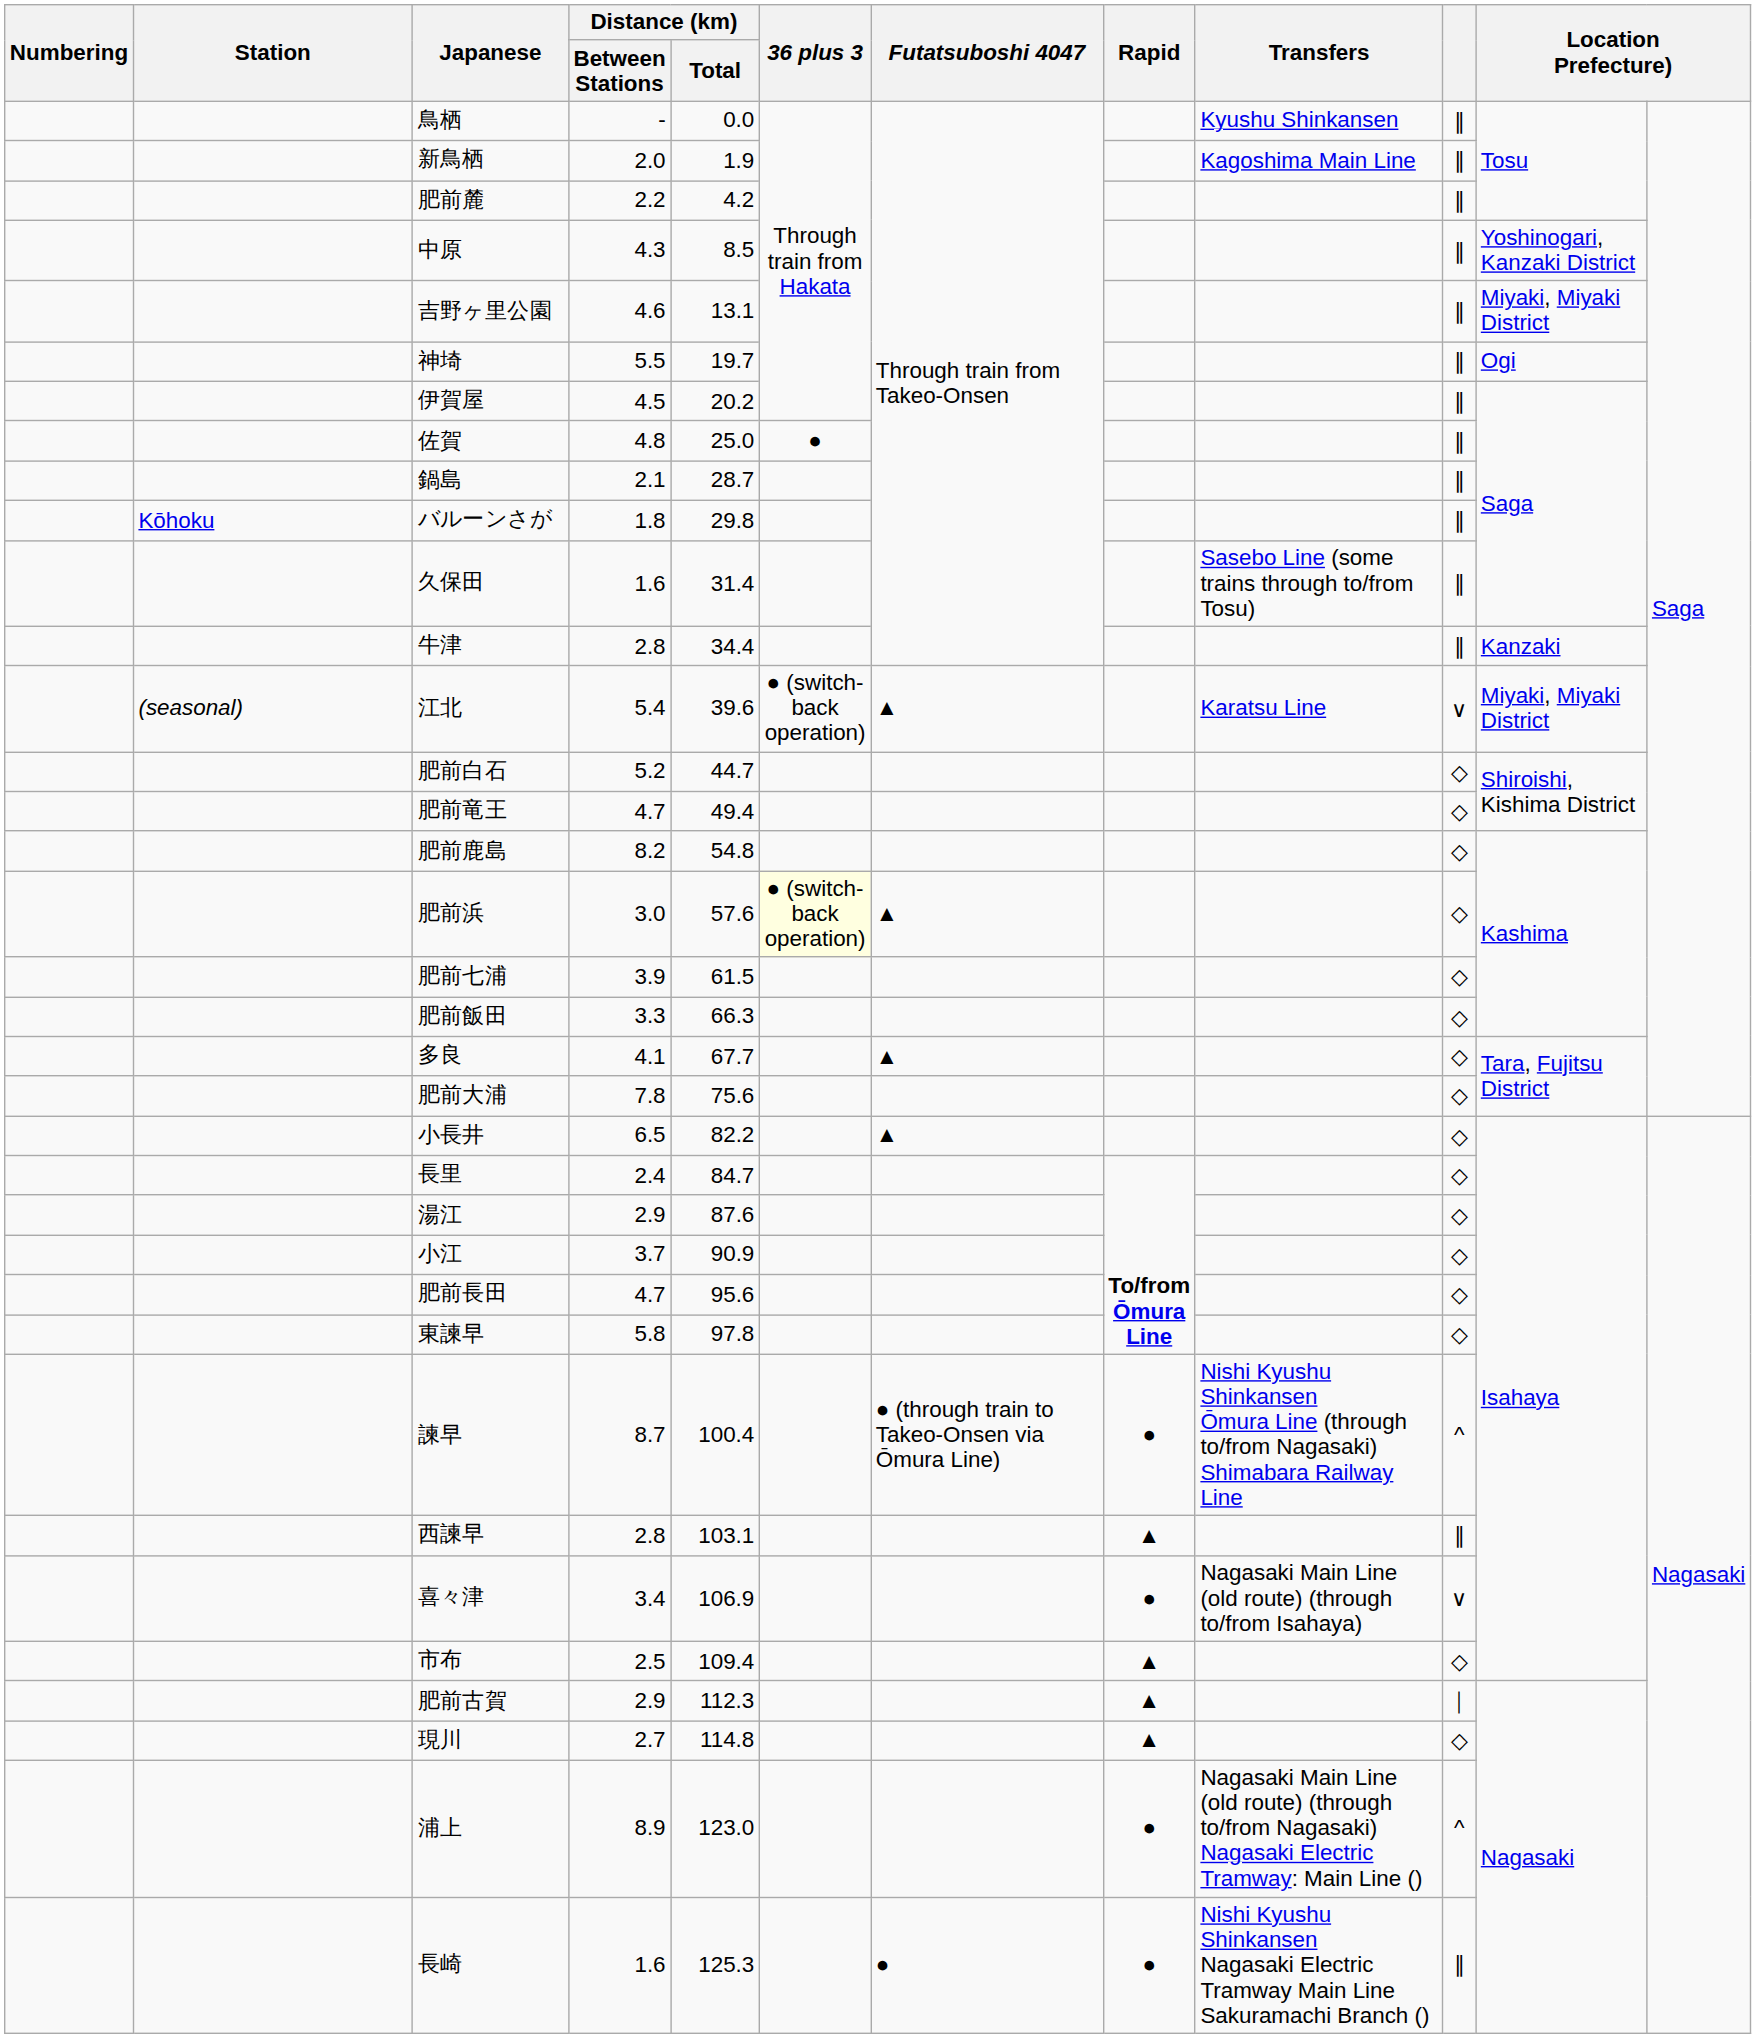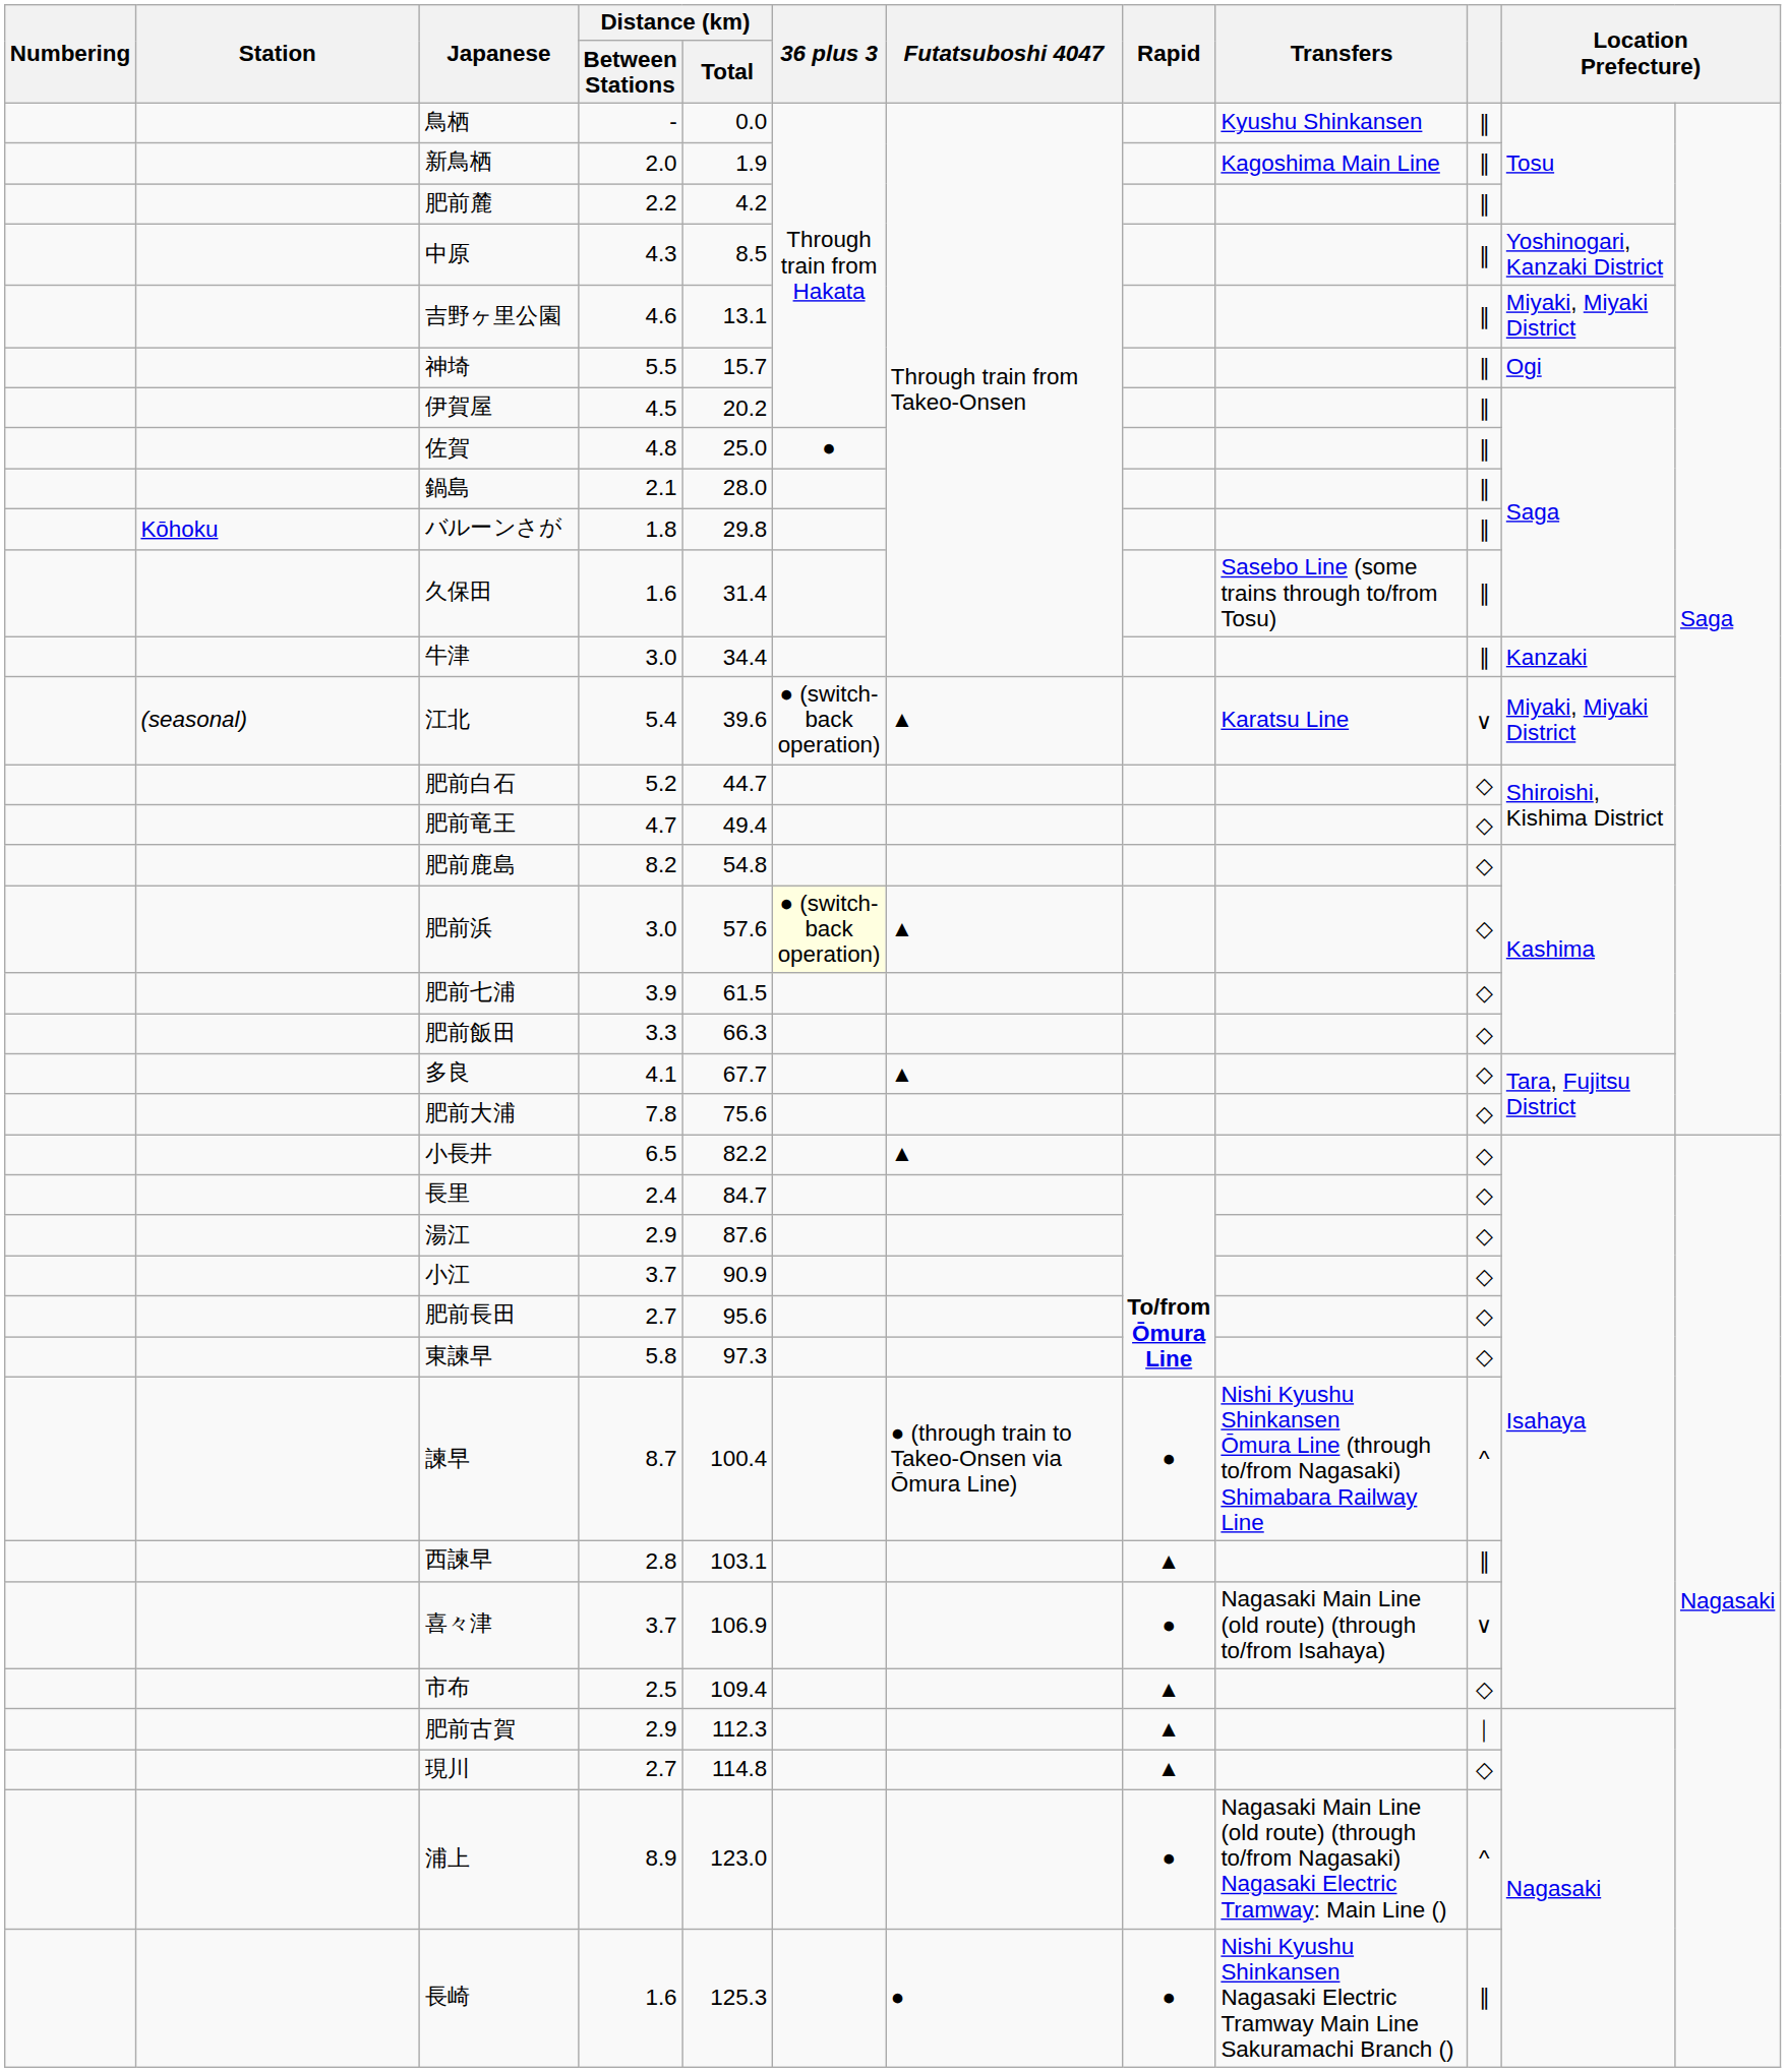 <table class="wikitable" rules="all">
 <tr>
 <th rowspan="2">Numbering</th>
 <th style="width:12em;" rowspan="2">Station</th>
 <th style="width:6.5em;" rowspan="2">Japanese</th>
 <th colspan="2">Distance (km)</th>
 <th style="width:1em;" rowspan="2"><em>36 plus 3</em></th>
 <th rowspan="2"><em>Futatsuboshi 4047</em></th>
 <th style="width:1em;" rowspan="2">Rapid</th>
 <th rowspan="2">Transfers</th>
 <th style="width:1em;" rowspan="2"> </th>
 <th colspan="2" rowspan="2">Location<br> Prefecture)</th>
 </tr>
 <tr>
 <th style="width:2.5em;">Between<br>Stations</th>
 <th style="width:3.5em;">Total</th>
 </tr>
 <tr>
 <td></td>
 <td></td>
 <td>鳥栖</td>
 <td style="text-align:right;">-</td>
 <td style="text-align:right;">0.0</td>
 <td rowspan="7" style="text-align:center;">Through train from <a href='#'>Hakata</a></td>
 <td rowspan="12">Through train from Takeo-Onsen</td>
 <td> </td>
 <td><a href='#'>Kyushu Shinkansen</a></td>
 <td style="text-align:center;">∥</td>
 <td rowspan="3"><a href='#'>Tosu</a></td>
 <td rowspan="21"><a href='#'>Saga</a></td>
 </tr>
 <tr>
 <td></td>
 <td></td>
 <td>新鳥栖</td>
 <td style="text-align:right;">2.0</td>
 <td style="text-align:right;">1.9</td>
 <td> </td>
 <td><a href='#'>Kagoshima Main Line</a></td>
 <td style="text-align:center;">∥</td>
 </tr>
 <tr>
 <td></td>
 <td></td>
 <td>肥前麓</td>
 <td style="text-align:right;">2.2</td>
 <td style="text-align:right;">4.2</td>
 <td> </td>
 <td> </td>
 <td style="text-align:center;">∥</td>
 </tr>
 <tr>
 <td></td>
 <td></td>
 <td>中原</td>
 <td style="text-align:right;">4.3</td>
 <td style="text-align:right;">8.5</td>
 <td> </td>
 <td> </td>
 <td style="text-align:center;">∥</td>
 <td><a href='#'>Yoshinogari</a>, <a href='#'>Kanzaki District</a></td>
 </tr>
 <tr>
 <td></td>
 <td></td>
 <td>吉野ヶ里公園</td>
 <td style="text-align:right;">4.6</td>
 <td style="text-align:right;">13.1</td>
 <td> </td>
 <td> </td>
 <td style="text-align:center;">∥</td>
 <td><a href='#'>Miyaki</a>, <a href='#'>Miyaki District</a></td>
 </tr>
 <tr>
 <td></td>
 <td></td>
 <td>神埼</td>
 <td style="text-align:right;">5.5</td>
-<td style="text-align:right;">19.7</td>
+<td style="text-align:right;">15.7</td>
 <td> </td>
 <td> </td>
 <td style="text-align:center;">∥</td>
 <td><a href='#'>Ogi</a></td>
 </tr>
 <tr>
 <td></td>
 <td></td>
 <td>伊賀屋</td>
 <td style="text-align:right;">4.5</td>
 <td style="text-align:right;">20.2</td>
 <td> </td>
 <td> </td>
 <td style="text-align:center;">∥</td>
 <td rowspan="5"><a href='#'>Saga</a></td>
 </tr>
 <tr>
 <td></td>
 <td></td>
 <td>佐賀</td>
 <td style="text-align:right;">4.8</td>
 <td style="text-align:right;">25.0</td>
 <td style="text-align:center;">●</td>
 <td> </td>
 <td> </td>
 <td style="text-align:center;">∥</td>
 </tr>
 <tr>
 <td></td>
 <td></td>
 <td>鍋島</td>
 <td style="text-align:right;">2.1</td>
-<td style="text-align:right;">28.7</td>
+<td style="text-align:right;">28.0</td>
 <td style="text-align:center;"></td>
 <td> </td>
 <td> </td>
 <td style="text-align:center;">∥</td>
 </tr>
 <tr>
 <td></td>
 <td><a href='#'>Kōhoku</a></td>
 <td>バルーンさが</td>
 <td style="text-align:right;">1.8</td>
 <td style="text-align:right;">29.8</td>
 <td style="text-align:center;"></td>
 <td> </td>
 <td> </td>
 <td style="text-align:center;">∥</td>
 </tr>
 <tr>
 <td></td>
 <td></td>
 <td>久保田</td>
 <td style="text-align:right;">1.6</td>
 <td style="text-align:right;">31.4</td>
 <td style="text-align:center;"></td>
 <td> </td>
 <td><a href='#'>Sasebo Line</a> (some trains through to/from Tosu)</td>
 <td style="text-align:center;">∥</td>
 </tr>
 <tr>
 <td></td>
 <td></td>
 <td>牛津</td>
-<td style="text-align:right;">2.8</td>
+<td style="text-align:right;">3.0</td>
 <td style="text-align:right;">34.4</td>
 <td style="text-align:center;"></td>
 <td> </td>
 <td> </td>
 <td style="text-align:center;">∥</td>
 <td><a href='#'>Kanzaki</a></td>
 </tr>
 <tr>
 <td></td>
 <td> <em>(seasonal)</em></td>
 <td>江北</td>
 <td style="text-align:right;">5.4</td>
 <td style="text-align:right;">39.6</td>
 <td style="text-align:center;">● (switch-back operation)</td>
 <td>▲</td>
 <td> </td>
 <td><a href='#'>Karatsu Line</a></td>
 <td style="text-align:center;">∨</td>
 <td><a href='#'>Miyaki</a>, <a href='#'>Miyaki District</a></td>
 </tr>
 <tr>
 <td></td>
 <td></td>
 <td>肥前白石</td>
 <td style="text-align:right;">5.2</td>
 <td style="text-align:right;">44.7</td>
 <td style="text-align:center;"></td>
 <td></td>
 <td> </td>
 <td> </td>
 <td style="text-align:center;">◇</td>
 <td rowspan="2"><a href='#'>Shiroishi</a>, Kishima District</td>
 </tr>
 <tr>
 <td></td>
 <td></td>
 <td>肥前竜王</td>
 <td style="text-align:right;">4.7</td>
 <td style="text-align:right;">49.4</td>
 <td style="text-align:center;"></td>
 <td></td>
 <td> </td>
 <td> </td>
 <td style="text-align:center;">◇</td>
 </tr>
 <tr>
 <td></td>
 <td></td>
 <td>肥前鹿島</td>
 <td style="text-align:right;">8.2</td>
 <td style="text-align:right;">54.8</td>
 <td style="text-align:center;"></td>
 <td></td>
 <td> </td>
 <td> </td>
 <td style="text-align:center;">◇</td>
 <td rowspan="4"><a href='#'>Kashima</a></td>
 </tr>
 <tr>
 <td></td>
 <td></td>
 <td>肥前浜</td>
 <td style="text-align:right;">3.0</td>
 <td style="text-align:right;">57.6</td>
 <td style="background: lightyellow; text-align:center;">● (switch-back operation)</td>
 <td>▲</td>
 <td> </td>
 <td> </td>
 <td style="text-align:center;">◇</td>
 </tr>
 <tr>
 <td></td>
 <td></td>
 <td>肥前七浦</td>
 <td style="text-align:right;">3.9</td>
 <td style="text-align:right;">61.5</td>
 <td style="text-align:center;"></td>
 <td></td>
 <td> </td>
 <td> </td>
 <td style="text-align:center;">◇</td>
 </tr>
 <tr>
 <td></td>
 <td></td>
 <td>肥前飯田</td>
 <td style="text-align:right;">3.3</td>
 <td style="text-align:right;">66.3</td>
 <td style="text-align:center;"></td>
 <td></td>
 <td> </td>
 <td> </td>
 <td style="text-align:center;">◇</td>
 </tr>
 <tr>
 <td></td>
 <td></td>
 <td>多良</td>
 <td style="text-align:right;">4.1</td>
 <td style="text-align:right;">67.7</td>
 <td style="text-align:center;"></td>
 <td>▲</td>
 <td> </td>
 <td> </td>
 <td style="text-align:center;">◇</td>
 <td rowspan="2"><a href='#'>Tara</a>, <a href='#'>Fujitsu District</a></td>
 </tr>
 <tr>
 <td></td>
 <td></td>
 <td>肥前大浦</td>
 <td style="text-align:right;">7.8</td>
 <td style="text-align:right;">75.6</td>
 <td style="text-align:center;"></td>
 <td></td>
 <td> </td>
 <td> </td>
 <td style="text-align:center;">◇</td>
 </tr>
 <tr>
 <td></td>
 <td></td>
 <td>小長井</td>
 <td style="text-align:right;">6.5</td>
 <td style="text-align:right;">82.2</td>
 <td style="text-align:center;"></td>
 <td>▲</td>
 <td> </td>
 <td> </td>
 <td style="text-align:center;">◇</td>
 <td rowspan="10"><a href='#'>Isahaya</a></td>
 <td rowspan="14"><a href='#'>Nagasaki</a></td>
 </tr>
 <tr>
 <td></td>
 <td></td>
 <td>長里</td>
 <td style="text-align:right;">2.4</td>
 <td style="text-align:right;">84.7</td>
 <td style="text-align:center;"></td>
 <td></td>
 <td rowspan="5" style="width:1em; vertical-align:bottom; text-align:center;"><strong>To/from <a href='#'>Ōmura Line</a></strong></td>
 <td> </td>
 <td style="text-align:center;">◇</td>
 </tr>
 <tr>
 <td></td>
 <td></td>
 <td>湯江</td>
 <td style="text-align:right;">2.9</td>
 <td style="text-align:right;">87.6</td>
 <td style="text-align:center;"></td>
 <td></td>
 <td> </td>
 <td style="text-align:center;">◇</td>
 </tr>
 <tr>
 <td></td>
 <td></td>
 <td>小江</td>
 <td style="text-align:right;">3.7</td>
 <td style="text-align:right;">90.9</td>
 <td style="text-align:center;"></td>
 <td></td>
 <td> </td>
 <td style="text-align:center;">◇</td>
 </tr>
 <tr>
 <td></td>
 <td></td>
 <td>肥前長田</td>
-<td style="text-align:right;">4.7</td>
+<td style="text-align:right;">2.7</td>
 <td style="text-align:right;">95.6</td>
 <td style="text-align:center;"></td>
 <td></td>
 <td> </td>
 <td style="text-align:center;">◇</td>
 </tr>
 <tr>
 <td></td>
 <td></td>
 <td>東諫早</td>
 <td style="text-align:right;">5.8</td>
-<td style="text-align:right;">97.8</td>
+<td style="text-align:right;">97.3</td>
 <td style="text-align:center;"></td>
 <td></td>
 <td> </td>
 <td style="text-align:center;">◇</td>
 </tr>
 <tr>
 <td></td>
 <td></td>
 <td>諫早</td>
 <td style="text-align:right;">8.7</td>
 <td style="text-align:right;">100.4</td>
 <td style="text-align:center;"></td>
 <td>● (through train to Takeo-Onsen via Ōmura Line)</td>
 <td style="text-align:center;">●</td>
 <td><a href='#'>Nishi Kyushu Shinkansen</a><br> <a href='#'>Ōmura Line</a> (through to/from Nagasaki)<br><a href='#'>Shimabara Railway Line</a></td>
 <td style="text-align:center;">^</td>
 </tr>
 <tr>
 <td></td>
 <td></td>
 <td>西諫早</td>
 <td style="text-align:right;">2.8</td>
 <td style="text-align:right;">103.1</td>
 <td style="text-align:center;"></td>
 <td></td>
 <td style="text-align:center;">▲</td>
 <td> </td>
 <td style="text-align:center;">∥</td>
 </tr>
 <tr>
 <td></td>
 <td></td>
 <td>喜々津</td>
-<td style="text-align:right;">3.4</td>
+<td style="text-align:right;">3.7</td>
 <td style="text-align:right;">106.9</td>
 <td style="text-align:center;"></td>
 <td></td>
 <td style="text-align:center;">●</td>
 <td>Nagasaki Main Line (old route) (through to/from Isahaya)</td>
 <td style="text-align:center;">∨</td>
 </tr>
 <tr>
 <td></td>
 <td></td>
 <td>市布</td>
 <td style="text-align:right;">2.5</td>
 <td style="text-align:right;">109.4</td>
 <td style="text-align:center;"></td>
 <td></td>
 <td style="text-align:center;">▲</td>
 <td> </td>
 <td style="text-align:center;">◇</td>
 </tr>
 <tr>
 <td></td>
 <td></td>
 <td>肥前古賀</td>
 <td style="text-align:right;">2.9</td>
 <td style="text-align:right;">112.3</td>
 <td style="text-align:center;"></td>
 <td></td>
 <td style="text-align:center;">▲</td>
 <td> </td>
 <td style="text-align:center;">｜</td>
 <td rowspan="4"><a href='#'>Nagasaki</a></td>
 </tr>
 <tr>
 <td></td>
 <td></td>
 <td>現川</td>
 <td style="text-align:right;">2.7</td>
 <td style="text-align:right;">114.8</td>
 <td style="text-align:center;"></td>
 <td></td>
 <td style="text-align:center;">▲</td>
 <td> </td>
 <td style="text-align:center;">◇</td>
 </tr>
 <tr>
 <td></td>
 <td></td>
 <td>浦上</td>
 <td style="text-align:right;">8.9</td>
 <td style="text-align:right;">123.0</td>
 <td style="text-align:center;"></td>
 <td></td>
 <td style="text-align:center;">●</td>
 <td>Nagasaki Main Line (old route) (through to/from Nagasaki)<br><a href='#'>Nagasaki Electric Tramway</a>: Main Line ()</td>
 <td style="text-align:center;">^</td>
 </tr>
 <tr>
 <td></td>
 <td></td>
 <td>長崎</td>
 <td style="text-align:right;">1.6</td>
 <td style="text-align:right;">125.3</td>
 <td style="text-align:center;"></td>
 <td>●</td>
 <td style="text-align:center;">●</td>
 <td><a href='#'>Nishi Kyushu Shinkansen</a><br>Nagasaki Electric Tramway Main Line<br>Sakuramachi Branch ()</td>
 <td style="text-align:center;">∥</td>
 </tr>
 </table>
